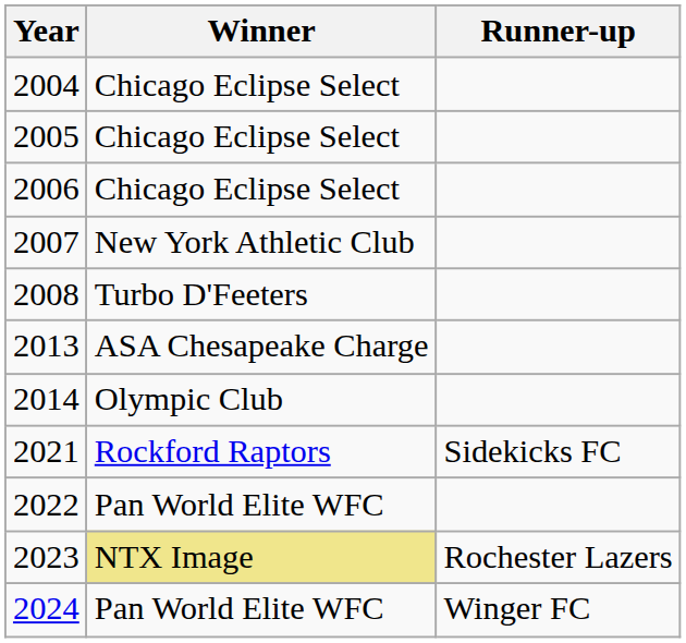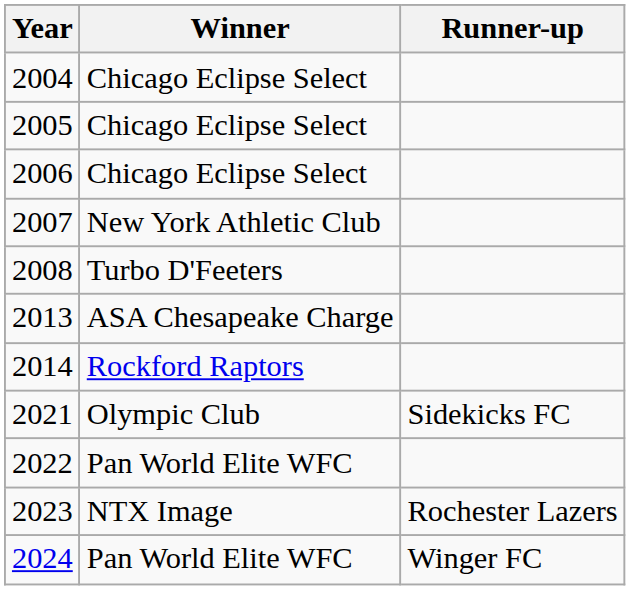 <table class="wikitable">
 <tr>
 <th>Year</th>
 <th>Winner</th>
 <th>Runner-up</th>
 </tr>
 <tr>
 <td>2004</td>
 <td>Chicago Eclipse Select</td>
 <td></td>
 </tr>
 <tr>
 <td>2005</td>
 <td>Chicago Eclipse Select</td>
 <td></td>
 </tr>
 <tr>
 <td>2006</td>
 <td>Chicago Eclipse Select</td>
 <td></td>
 </tr>
 <tr>
 <td>2007</td>
 <td>New York Athletic Club</td>
 <td></td>
 </tr>
 <tr>
 <td>2008</td>
 <td>Turbo D'Feeters</td>
 <td></td>
 </tr>
 <tr>
 <td>2013</td>
 <td>ASA Chesapeake Charge</td>
 <td></td>
 </tr>
 <tr>
 <td>2014</td>
-<td>Olympic Club</td>
+<td><a href='#'>Rockford Raptors</a></td>
 <td></td>
 </tr>
 <tr>
 <td>2021</td>
-<td><a href='#'>Rockford Raptors</a></td>
+<td>Olympic Club</td>
 <td>Sidekicks FC</td>
 </tr>
 <tr>
 <td>2022</td>
 <td>Pan World Elite WFC</td>
 <td></td>
 </tr>
 <tr>
 <td>2023</td>
-<td style="background: khaki;">NTX Image</td>
+<td>NTX Image</td>
 <td>Rochester Lazers</td>
 </tr>
 <tr>
 <td><a href='#'>2024</a></td>
 <td>Pan World Elite WFC</td>
 <td>Winger FC</td>
 </tr>
 </table>
